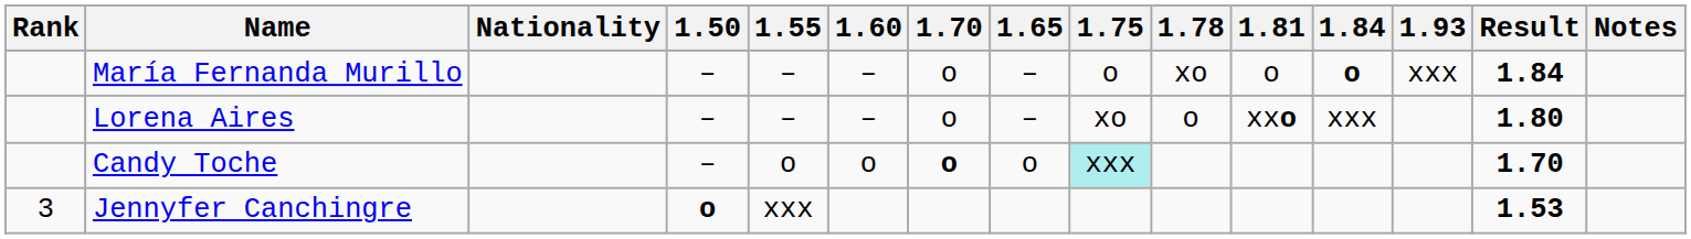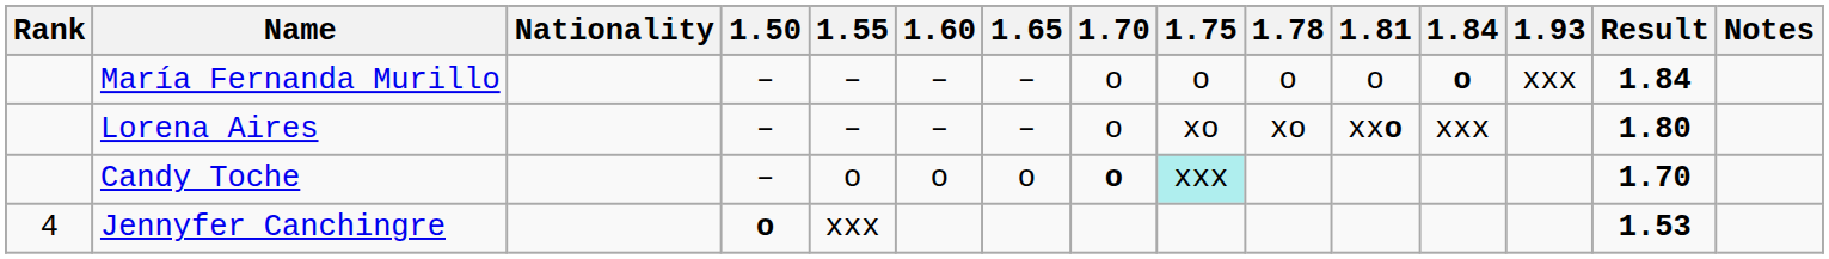 <table class="wikitable sortable" style="text-align:center">
 <tr>
 <th>Rank</th>
 <th>Name</th>
 <th>Nationality</th>
 <th>1.50</th>
 <th>1.55</th>
 <th>1.60</th>
+<th>1.65</th>
 <th>1.70</th>
-<th>1.65</th>
 <th>1.75</th>
 <th>1.78</th>
 <th>1.81</th>
 <th>1.84</th>
 <th>1.93</th>
 <th>Result</th>
 <th>Notes</th>
 </tr>
 <tr>
 <td></td>
 <td align=left><a href='#'>María Fernanda Murillo</a></td>
 <td align=left></td>
 <td>–</td>
 <td>–</td>
 <td>–</td>
-<td>o</td>
 <td>–</td>
 <td>o</td>
-<td>xo</td>
+<td>o</td>
+<td>o</td>
 <td>o</td>
 <td><strong>o</strong></td>
 <td>xxx</td>
 <td><strong>1.84</strong></td>
 <td></td>
 </tr>
 <tr>
 <td></td>
 <td align=left><a href='#'>Lorena Aires</a></td>
 <td align=left></td>
 <td>–</td>
 <td>–</td>
 <td>–</td>
+<td>–</td>
 <td>o</td>
-<td>–</td>
 <td>xo</td>
-<td>o</td>
+<td>xo</td>
 <td>xx<strong>o</strong></td>
 <td>xxx</td>
 <td></td>
 <td><strong>1.80</strong></td>
 <td></td>
 </tr>
 <tr>
 <td></td>
 <td align=left><a href='#'>Candy Toche</a></td>
 <td align=left></td>
 <td>–</td>
 <td>o</td>
 <td>o</td>
+<td>o</td>
 <td><strong>o</strong></td>
-<td>o</td>
 <td style="background: paleturquoise;">xxx</td>
 <td></td>
 <td></td>
 <td></td>
 <td></td>
 <td><strong>1.70</strong></td>
 <td></td>
 </tr>
 <tr>
-<td>3</td>
+<td>4</td>
 <td align=left><a href='#'>Jennyfer Canchingre</a></td>
 <td align=left></td>
 <td><strong>o</strong></td>
 <td>xxx</td>
 <td></td>
 <td></td>
 <td></td>
 <td></td>
 <td></td>
 <td></td>
 <td></td>
 <td></td>
 <td><strong>1.53</strong></td>
 <td></td>
 </tr>
 </table>
